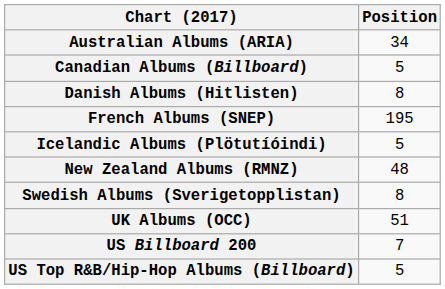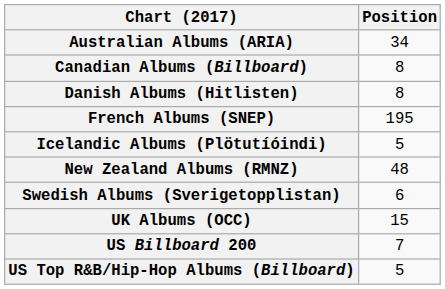 <table class="wikitable sortable plainrowheaders" style="text-align:center">
 <tr>
 <th scope="col">Chart (2017)</th>
 <th scope="col">Position</th>
 </tr>
 <tr>
 <th scope="row">Australian Albums (ARIA)</th>
 <td>34</td>
 </tr>
 <tr>
 <th scope="row">Canadian Albums (<em>Billboard</em>)</th>
-<td>5</td>
+<td>8</td>
 </tr>
 <tr>
 <th scope="row">Danish Albums (Hitlisten)</th>
 <td>8</td>
 </tr>
 <tr>
 <th scope="row">French Albums (SNEP)</th>
 <td>195</td>
 </tr>
 <tr>
 <th scope="row">Icelandic Albums (Plötutíóindi)</th>
 <td>5</td>
 </tr>
 <tr>
 <th scope="row">New Zealand Albums (RMNZ)</th>
 <td>48</td>
 </tr>
 <tr>
 <th scope="row">Swedish Albums (Sverigetopplistan)</th>
-<td>8</td>
+<td>6</td>
 </tr>
 <tr>
 <th scope="row">UK Albums (OCC)</th>
-<td>51</td>
+<td>15</td>
 </tr>
 <tr>
 <th scope="row">US <em>Billboard</em> 200</th>
 <td>7</td>
 </tr>
 <tr>
 <th scope="row">US Top R&B/Hip-Hop Albums (<em>Billboard</em>)</th>
 <td>5</td>
 </tr>
 </table>
